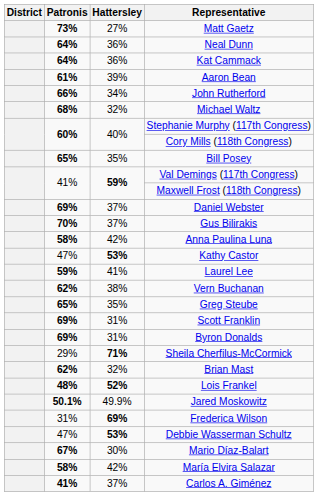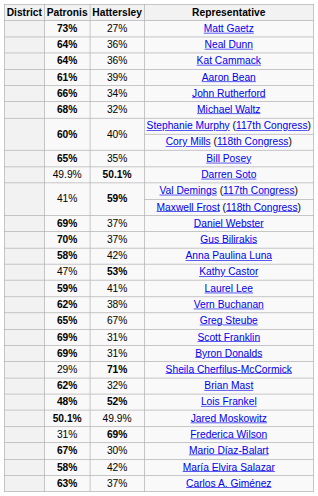 <table class=wikitable>
 <tr>
 <th>District</th>
 <th>Patronis</th>
 <th>Hattersley</th>
 <th>Representative</th>
 </tr>
 <tr align=center>
 <th></th>
 <td><strong>73%</strong></td>
 <td>27%</td>
 <td><a href='#'>Matt Gaetz</a></td>
 </tr>
 <tr align=center>
 <th></th>
 <td><strong>64%</strong></td>
 <td>36%</td>
 <td><a href='#'>Neal Dunn</a></td>
 </tr>
 <tr align=center>
 <th></th>
 <td><strong>64%</strong></td>
 <td>36%</td>
 <td><a href='#'>Kat Cammack</a></td>
 </tr>
 <tr align=center>
 <th></th>
 <td><strong>61%</strong></td>
 <td>39%</td>
 <td><a href='#'>Aaron Bean</a></td>
 </tr>
 <tr align=center>
 <th></th>
 <td><strong>66%</strong></td>
 <td>34%</td>
 <td><a href='#'>John Rutherford</a></td>
 </tr>
 <tr align=center>
 <th></th>
 <td><strong>68%</strong></td>
 <td>32%</td>
 <td><a href='#'>Michael Waltz</a></td>
 </tr>
 <tr align=center>
 <th rowspan=2 ></th>
 <td rowspan=2><strong>60%</strong></td>
 <td rowspan=2>40%</td>
 <td><a href='#'>Stephanie Murphy</a> (<a href='#'>117th Congress</a>)</td>
 </tr>
 <tr align=center>
 <td><a href='#'>Cory Mills</a> (<a href='#'>118th Congress</a>)</td>
 </tr>
 <tr align=center>
 <th></th>
 <td><strong>65%</strong></td>
 <td>35%</td>
 <td><a href='#'>Bill Posey</a></td>
 </tr>
 <tr align=center>
+<th></th>
+<td>49.9%</td>
+<td><strong>50.1%</strong></td>
+<td><a href='#'>Darren Soto</a></td>
+</tr>
+<tr align=center>
 <th rowspan=2 ></th>
 <td rowspan=2>41%</td>
 <td rowspan=2><strong>59%</strong></td>
 <td><a href='#'>Val Demings</a> (<a href='#'>117th Congress</a>)</td>
 </tr>
 <tr align=center>
 <td><a href='#'>Maxwell Frost</a> (<a href='#'>118th Congress</a>)</td>
 </tr>
 <tr align=center>
 <th></th>
 <td><strong>69%</strong></td>
 <td>37%</td>
 <td><a href='#'>Daniel Webster</a></td>
 </tr>
 <tr align=center>
 <th></th>
 <td><strong>70%</strong></td>
 <td>37%</td>
 <td><a href='#'>Gus Bilirakis</a></td>
 </tr>
 <tr align=center>
 <th></th>
 <td><strong>58%</strong></td>
 <td>42%</td>
 <td><a href='#'>Anna Paulina Luna</a></td>
 </tr>
 <tr align=center>
 <th></th>
 <td>47%</td>
 <td><strong>53%</strong></td>
 <td><a href='#'>Kathy Castor</a></td>
 </tr>
 <tr align=center>
 <th></th>
 <td><strong>59%</strong></td>
 <td>41%</td>
 <td><a href='#'>Laurel Lee</a></td>
 </tr>
 <tr align=center>
 <th></th>
 <td><strong>62%</strong></td>
 <td>38%</td>
 <td><a href='#'>Vern Buchanan</a></td>
 </tr>
 <tr align=center>
 <th></th>
 <td><strong>65%</strong></td>
-<td>35%</td>
+<td>67%</td>
 <td><a href='#'>Greg Steube</a></td>
 </tr>
 <tr align=center>
 <th></th>
 <td><strong>69%</strong></td>
 <td>31%</td>
 <td><a href='#'>Scott Franklin</a></td>
 </tr>
 <tr align=center>
 <th></th>
 <td><strong>69%</strong></td>
 <td>31%</td>
 <td><a href='#'>Byron Donalds</a></td>
 </tr>
 <tr align=center>
 <th></th>
 <td>29%</td>
 <td><strong>71%</strong></td>
 <td><a href='#'>Sheila Cherfilus-McCormick</a></td>
 </tr>
 <tr align=center>
 <th></th>
 <td><strong>62%</strong></td>
 <td>32%</td>
 <td><a href='#'>Brian Mast</a></td>
 </tr>
 <tr align=center>
 <th></th>
 <td><strong>48%</strong></td>
 <td><strong>52%</strong></td>
 <td><a href='#'>Lois Frankel</a></td>
 </tr>
 <tr align=center>
 <th></th>
 <td><strong>50.1%</strong></td>
 <td>49.9%</td>
 <td><a href='#'>Jared Moskowitz</a></td>
 </tr>
 <tr align=center>
 <th></th>
 <td>31%</td>
 <td><strong>69%</strong></td>
 <td><a href='#'>Frederica Wilson</a></td>
 </tr>
 <tr align=center>
 <th></th>
-<td>47%</td>
-<td><strong>53%</strong></td>
-<td><a href='#'>Debbie Wasserman Schultz</a></td>
-</tr>
-<tr align=center>
-<th></th>
 <td><strong>67%</strong></td>
 <td>30%</td>
 <td><a href='#'>Mario Díaz-Balart</a></td>
 </tr>
 <tr align=center>
 <th></th>
 <td><strong>58%</strong></td>
 <td>42%</td>
 <td><a href='#'>María Elvira Salazar</a></td>
 </tr>
 <tr align=center>
 <th></th>
-<td><strong>41%</strong></td>
+<td><strong>63%</strong></td>
 <td>37%</td>
 <td><a href='#'>Carlos A. Giménez</a></td>
 </tr>
 </table>
